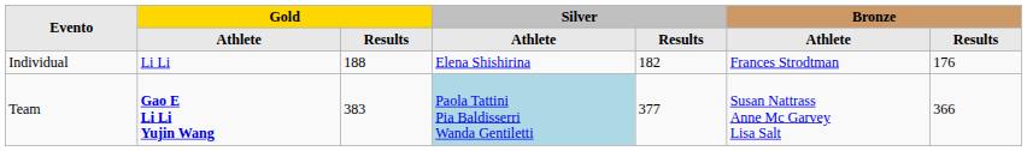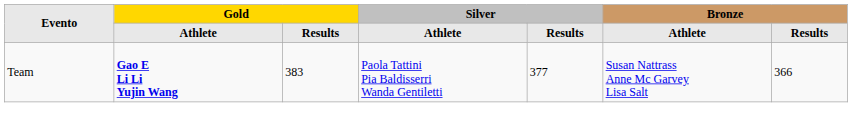 <table class="wikitable" style="font-size:100%;width:89%;">
 <tr align=center>
 <td bgcolor=#E8E8E8 rowspan=2 width=13%><strong>Evento</strong></td>
 <td bgcolor=gold colspan=2 width=29%><strong>Gold</strong></td>
 <td bgcolor=silver colspan=2 width=29%><strong>Silver</strong></td>
 <td bgcolor=#CC9966 colspan=2 width=29%><strong>Bronze</strong></td>
 </tr>
 <tr align=center bgcolor=#E8E8E8>
 <td width=20%><strong>Athlete</strong></td>
 <td width=9%><strong>Results</strong></td>
 <td width=20%><strong>Athlete</strong></td>
 <td width=9%><strong>Results</strong></td>
 <td width=20%><strong>Athlete</strong></td>
 <td width=9%><strong>Results</strong></td>
 </tr>
 <tr>
-<td>Individual</td>
-<td> <a href='#'>Li Li</a></td>
-<td>188</td>
-<td> <a href='#'>Elena Shishirina</a></td>
-<td>182</td>
-<td> <a href='#'>Frances Strodtman</a></td>
-<td>176</td>
-</tr>
-<tr>
 <td>Team</td>
 <td><strong><br><a href='#'>Gao E</a><br><a href='#'>Li Li</a><br><a href='#'>Yujin Wang</a></strong></td>
 <td>383</td>
-<td style="background: lightblue;"><br><a href='#'>Paola Tattini</a><br><a href='#'>Pia Baldisserri</a><br><a href='#'>Wanda Gentiletti</a></td>
+<td><br><a href='#'>Paola Tattini</a><br><a href='#'>Pia Baldisserri</a><br><a href='#'>Wanda Gentiletti</a></td>
 <td>377</td>
 <td><br><a href='#'>Susan Nattrass</a><br><a href='#'>Anne Mc Garvey</a><br><a href='#'>Lisa Salt</a></td>
 <td>366</td>
 </tr>
 </table>
